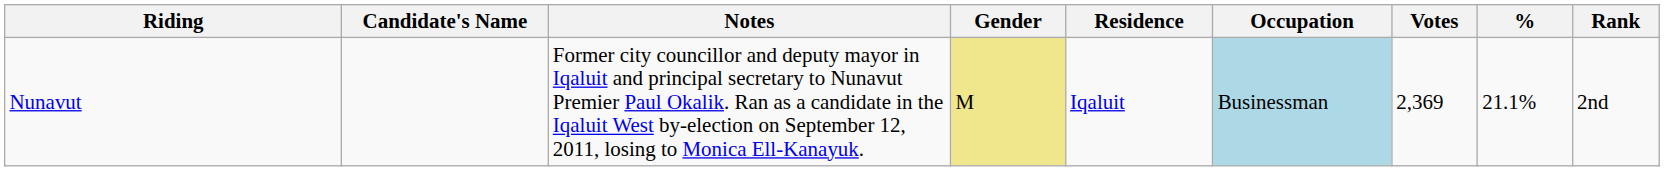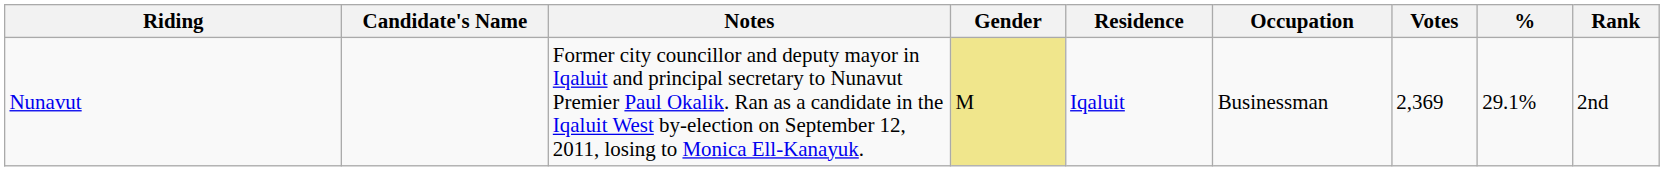 <table class="wikitable sortable" width="100%">
 <tr>
 <th width="250">Riding<br></th>
 <th width="150">Candidate's Name</th>
 <th width="300">Notes</th>
 <th>Gender</th>
 <th>Residence</th>
 <th>Occupation</th>
 <th>Votes</th>
 <th>%</th>
 <th>Rank</th>
 </tr>
 <tr>
 <td><a href='#'>Nunavut</a></td>
 <td></td>
 <td>Former city councillor and deputy mayor in <a href='#'>Iqaluit</a> and principal secretary to Nunavut Premier <a href='#'>Paul Okalik</a>. Ran as a candidate in the <a href='#'>Iqaluit West</a> by-election on September 12, 2011, losing to <a href='#'>Monica Ell-Kanayuk</a>.</td>
 <td style="background: khaki;">M</td>
 <td><a href='#'>Iqaluit</a></td>
-<td style="background: lightblue;">Businessman</td>
+<td>Businessman</td>
 <td>2,369</td>
-<td>21.1%</td>
+<td>29.1%</td>
 <td>2nd</td>
 </tr>
 </table>
